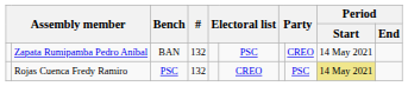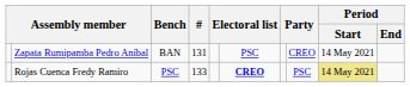 <table class="wikitable sortable" style="text-align:center; margin:auto;">
 <tr>
 <th colspan="2" rowspan="2">Assembly member</th>
 <th rowspan="2">Bench</th>
 <th rowspan="2">#</th>
 <th colspan="2" rowspan="2">Electoral list</th>
 <th colspan="2" rowspan="2">Party</th>
 <th colspan="2">Period</th>
 </tr>
 <tr>
 <th>Start</th>
 <th>End</th>
 </tr>
 <tr>
 <td></td>
 <td align="left"><small><a href='#'>Zapata Rumipamba Pedro Aníbal</a></small></td>
 <td><small>BAN</small></td>
-<td><small>132</small></td>
+<td><small>131</small></td>
 <td></td>
 <td><small><a href='#'>PSC</a></small></td>
 <td></td>
 <td><small><a href='#'>CREO</a></small></td>
 <td><small>14 May 2021</small></td>
 <td></td>
 </tr>
 <tr>
 <td></td>
 <td align="left"><small>Rojas Cuenca Fredy Ramiro</small></td>
 <td><small><a href='#'>PSC</a></small></td>
-<td><small>132</small></td>
+<td><small>133</small></td>
 <td></td>
-<td><small><a href='#'>CREO</a></small></td>
+<td><strong><small><a href='#'>CREO</a></small></strong></td>
 <td></td>
 <td><small><a href='#'>PSC</a></small></td>
 <td style="background: khaki;"><small>14 May 2021</small></td>
 <td></td>
 </tr>
 </table>
